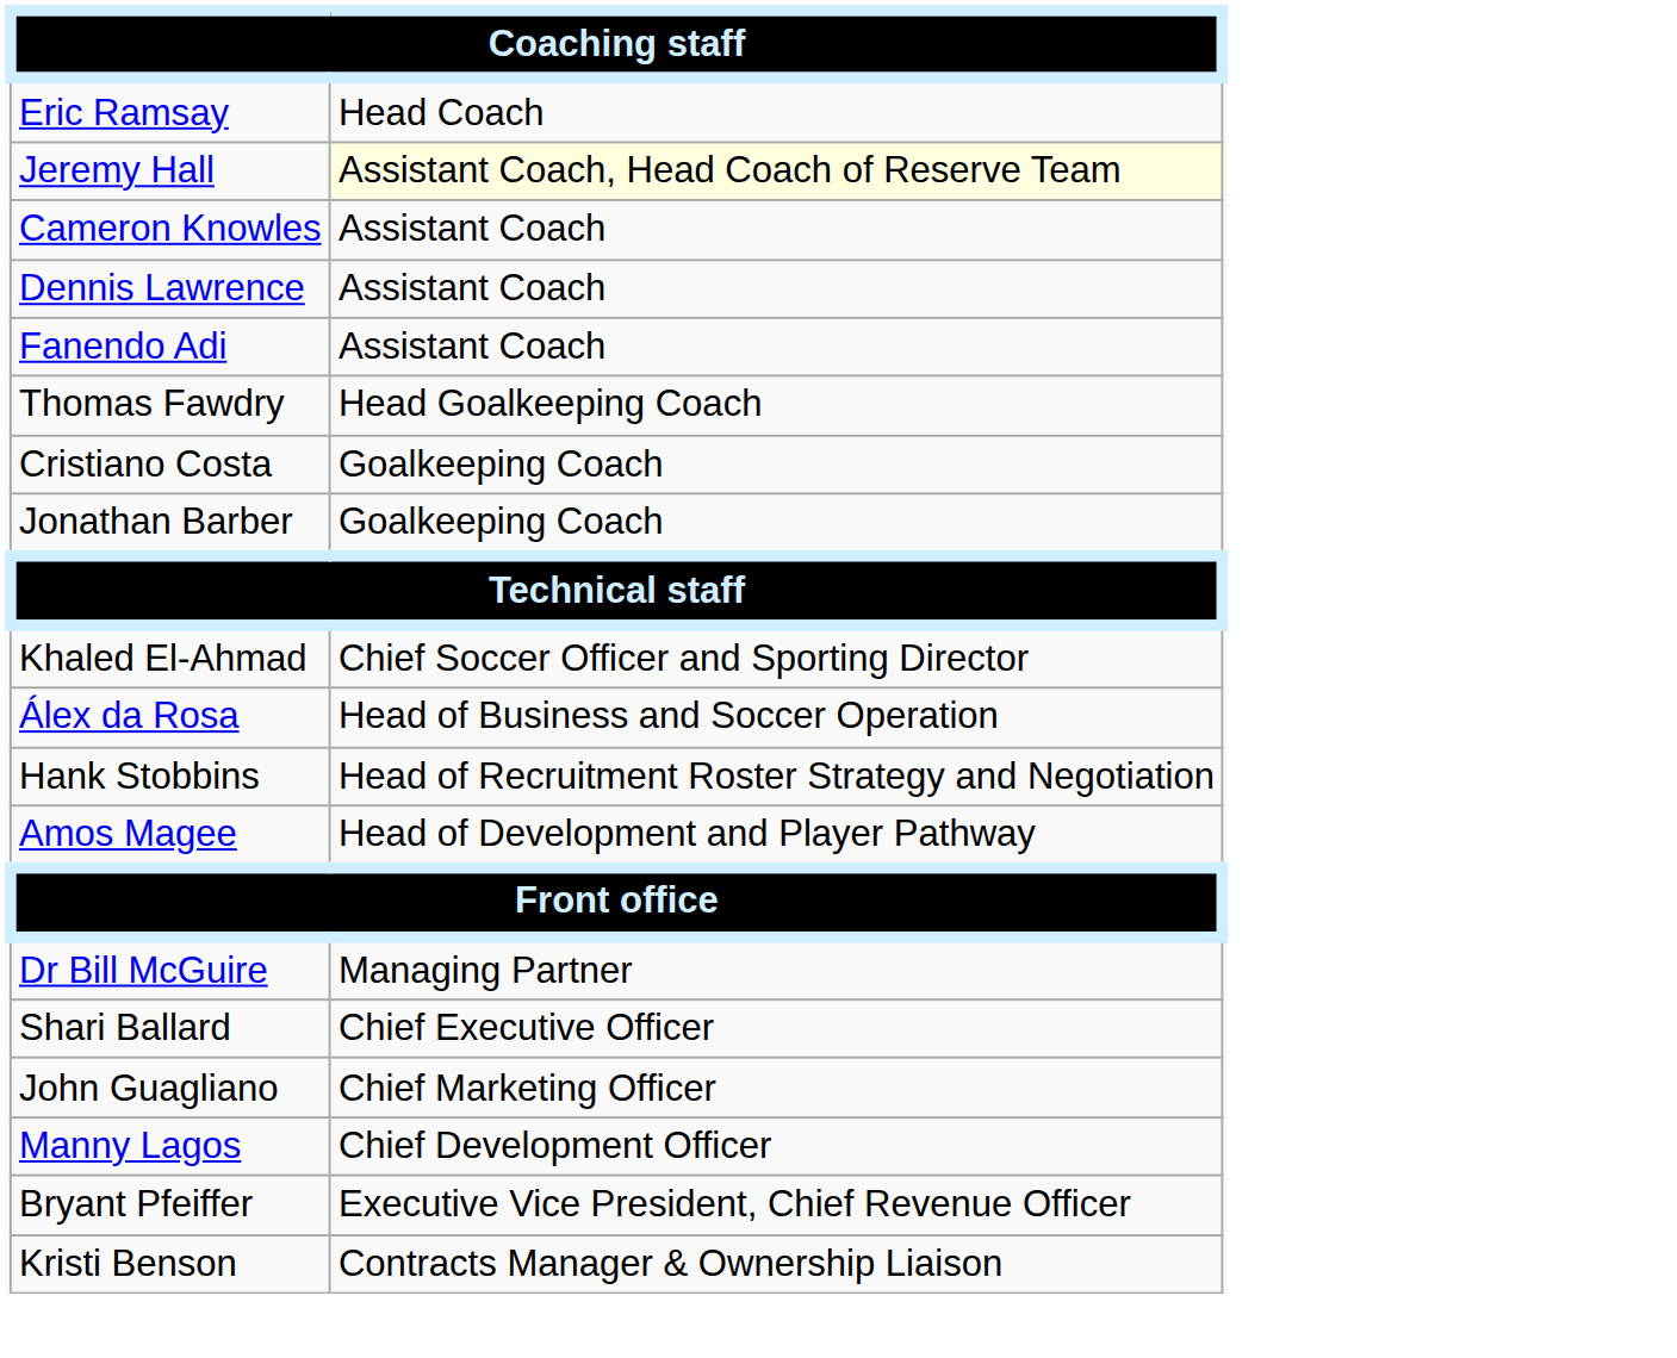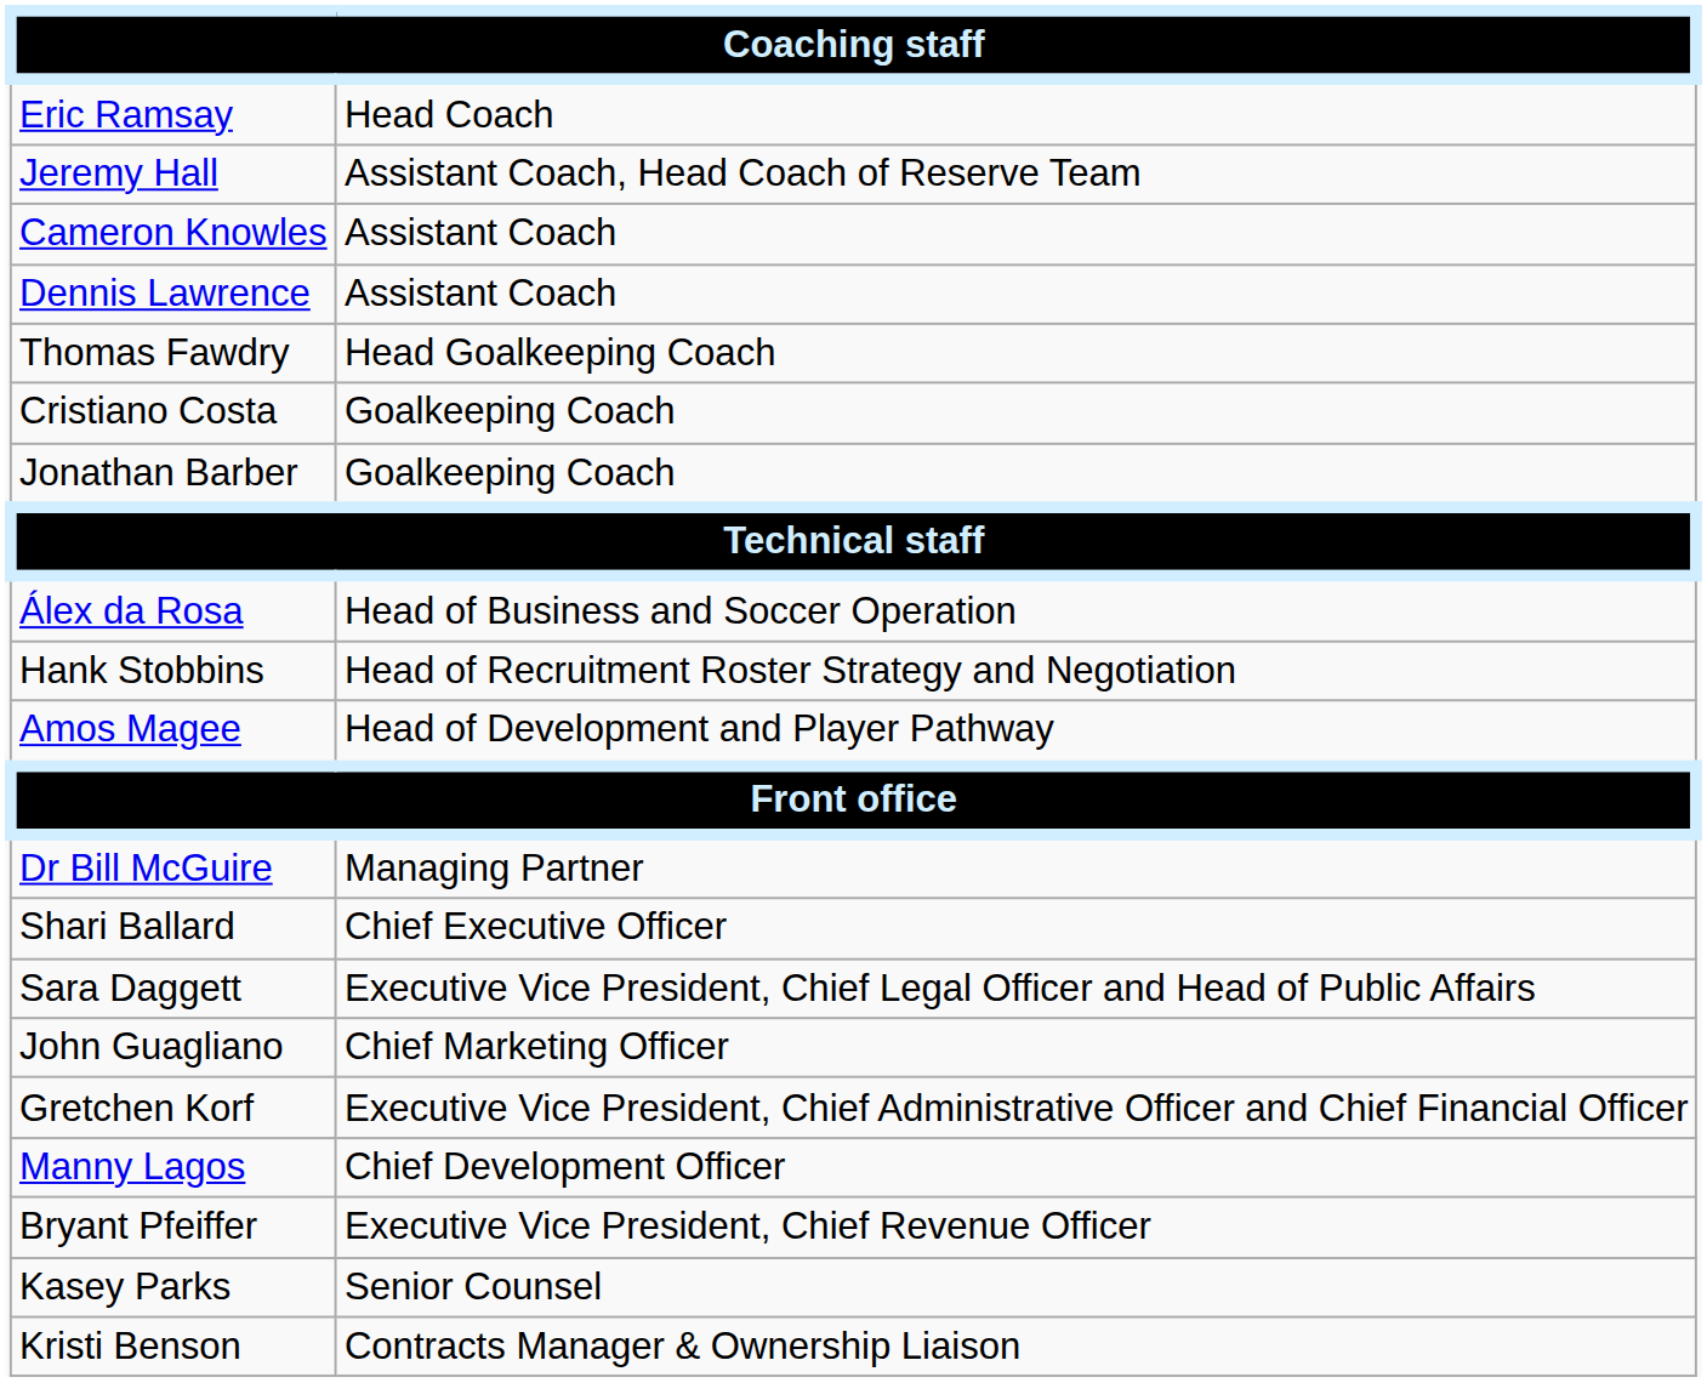 <table class="wikitable">
 <tr>
 <th style="color:#D0EEFF;background:#000000;border:5px solid #D0EEFF" colspan="2"><strong>Coaching staff</strong></th>
 </tr>
 <tr>
 <td><a href='#'>Eric Ramsay</a></td>
 <td>Head Coach</td>
 </tr>
 <tr>
 <td><a href='#'>Jeremy Hall</a></td>
-<td style="background: lightyellow;">Assistant Coach, Head Coach of Reserve Team </td>
+<td>Assistant Coach, Head Coach of Reserve Team </td>
 </tr>
 <tr>
 <td><a href='#'>Cameron Knowles</a></td>
 <td>Assistant Coach</td>
 </tr>
 <tr>
 <td><a href='#'>Dennis Lawrence</a></td>
-<td>Assistant Coach</td>
-</tr>
-<tr>
-<td><a href='#'>Fanendo Adi</a></td>
 <td>Assistant Coach</td>
 </tr>
 <tr>
 <td>Thomas Fawdry</td>
 <td>Head Goalkeeping Coach</td>
 </tr>
 <tr>
 <td>Cristiano Costa</td>
 <td>Goalkeeping Coach</td>
 </tr>
 <tr>
 <td>Jonathan Barber</td>
 <td>Goalkeeping Coach</td>
 </tr>
 <tr>
 <th style="color:#D0EEFF;background:#000000;border:5px solid #D0EEFF" colspan="2"><strong>Technical staff</strong></th>
-</tr>
-<tr>
-<td>Khaled El-Ahmad</td>
-<td>Chief Soccer Officer and Sporting Director</td>
 </tr>
 <tr>
 <td><a href='#'>Álex da Rosa</a></td>
 <td>Head of Business and Soccer Operation</td>
 </tr>
 <tr>
 <td>Hank Stobbins</td>
 <td>Head of Recruitment Roster Strategy and Negotiation</td>
 </tr>
 <tr>
 <td><a href='#'>Amos Magee</a></td>
 <td>Head of Development and Player Pathway</td>
 </tr>
 <tr>
 <th style="color:#D0EEFF;background:#000000;border:5px solid #D0EEFF" colspan="2"><strong>Front office</strong></th>
 </tr>
 <tr>
 <td><a href='#'>Dr Bill McGuire</a></td>
 <td>Managing Partner</td>
 </tr>
 <tr>
 <td>Shari Ballard</td>
 <td>Chief Executive Officer</td>
 </tr>
 <tr>
+<td>Sara Daggett</td>
+<td>Executive Vice President, Chief Legal Officer and Head of Public Affairs</td>
+</tr>
+<tr>
 <td>John Guagliano</td>
 <td>Chief Marketing Officer</td>
+</tr>
+<tr>
+<td>Gretchen Korf</td>
+<td>Executive Vice President, Chief Administrative Officer and Chief Financial Officer</td>
 </tr>
 <tr>
 <td><a href='#'>Manny Lagos</a></td>
 <td>Chief Development Officer</td>
 </tr>
 <tr>
 <td>Bryant Pfeiffer</td>
 <td>Executive Vice President, Chief Revenue Officer</td>
 </tr>
 <tr>
+<td>Kasey Parks</td>
+<td>Senior Counsel</td>
+</tr>
+<tr>
 <td>Kristi Benson</td>
 <td>Contracts Manager & Ownership Liaison</td>
 </tr>
 </table>
